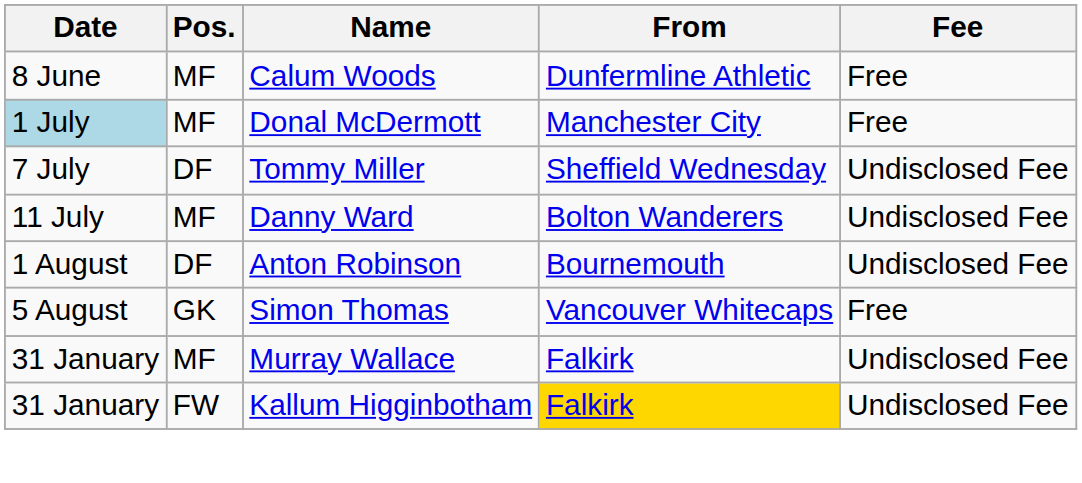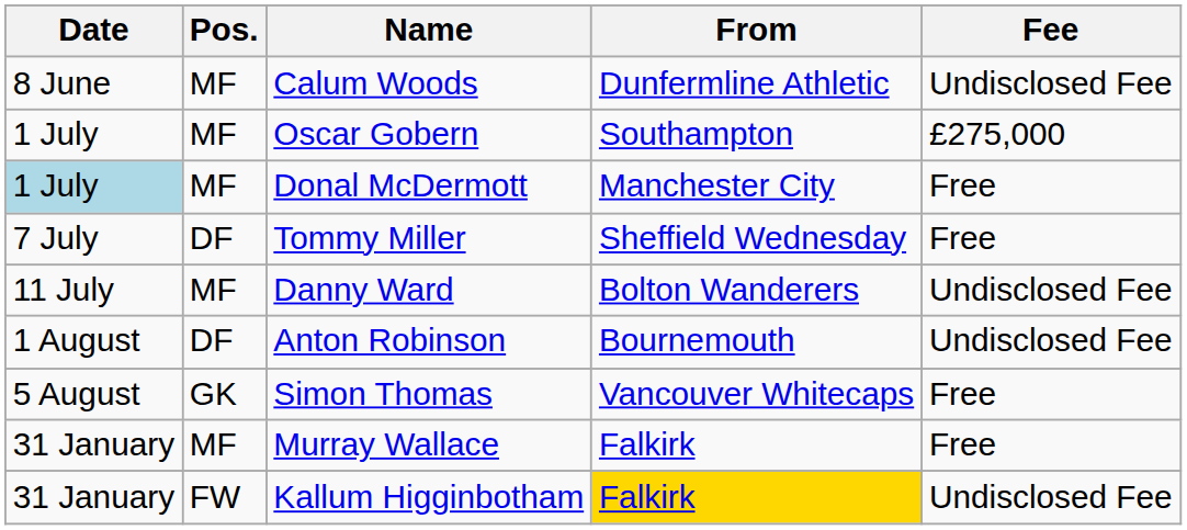 <table class="wikitable">
 <tr>
 <th>Date</th>
 <th>Pos.</th>
 <th>Name</th>
 <th>From</th>
 <th>Fee</th>
 </tr>
 <tr>
 <td>8 June</td>
 <td>MF</td>
 <td> <a href='#'>Calum Woods</a></td>
 <td> <a href='#'>Dunfermline Athletic</a></td>
-<td>Free</td>
+<td>Undisclosed Fee</td>
+</tr>
+<tr>
+<td>1 July</td>
+<td>MF</td>
+<td> <a href='#'>Oscar Gobern</a></td>
+<td> <a href='#'>Southampton</a></td>
+<td>£275,000</td>
 </tr>
 <tr>
 <td style="background: lightblue;">1 July</td>
 <td>MF</td>
 <td> <a href='#'>Donal McDermott</a></td>
 <td> <a href='#'>Manchester City</a></td>
 <td>Free</td>
 </tr>
 <tr>
 <td>7 July</td>
 <td>DF</td>
 <td> <a href='#'>Tommy Miller</a></td>
 <td> <a href='#'>Sheffield Wednesday</a></td>
-<td>Undisclosed Fee</td>
+<td>Free</td>
 </tr>
 <tr>
 <td>11 July</td>
 <td>MF</td>
 <td> <a href='#'>Danny Ward</a></td>
 <td> <a href='#'>Bolton Wanderers</a></td>
 <td>Undisclosed Fee</td>
 </tr>
 <tr>
 <td>1 August</td>
 <td>DF</td>
 <td> <a href='#'>Anton Robinson</a></td>
 <td> <a href='#'>Bournemouth</a></td>
 <td>Undisclosed Fee</td>
 </tr>
 <tr>
 <td>5 August</td>
 <td>GK</td>
 <td> <a href='#'>Simon Thomas</a></td>
 <td> <a href='#'>Vancouver Whitecaps</a></td>
 <td>Free</td>
 </tr>
 <tr>
 <td>31 January</td>
 <td>MF</td>
 <td> <a href='#'>Murray Wallace</a></td>
 <td> <a href='#'>Falkirk</a></td>
-<td>Undisclosed Fee</td>
+<td>Free</td>
 </tr>
 <tr>
 <td>31 January</td>
 <td>FW</td>
 <td> <a href='#'>Kallum Higginbotham</a></td>
 <td style="background: gold;"> <a href='#'>Falkirk</a></td>
 <td>Undisclosed Fee</td>
 </tr>
 </table>
